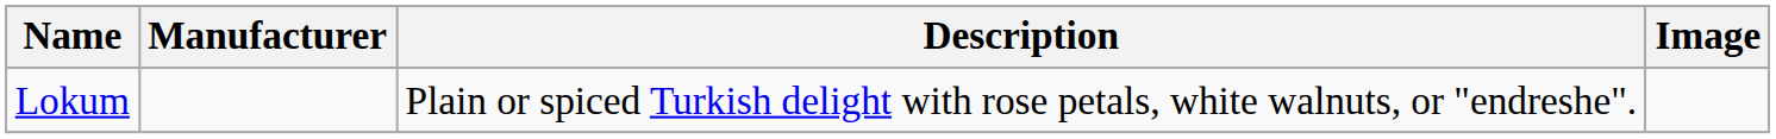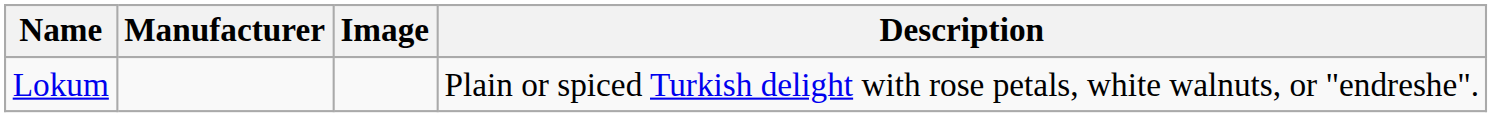 <table class="wikitable sortable">
 <tr>
 <th>Name</th>
 <th>Manufacturer</th>
+<th class="unsortable">Image</th>
 <th>Description</th>
-<th class="unsortable">Image</th>
 </tr>
 <tr>
 <td><a href='#'>Lokum</a></td>
 <td></td>
+<td></td>
 <td>Plain or spiced <a href='#'>Turkish delight</a> with rose petals, white walnuts, or "endreshe".</td>
-<td></td>
 </tr>
 </table>
